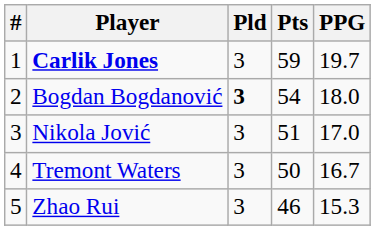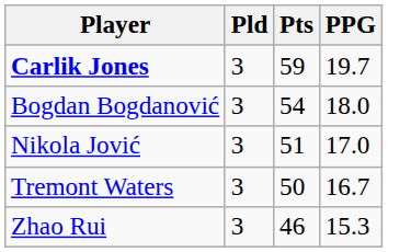 <table class=wikitable width=auto>
 <tr>
-<th>#</th>
 <th>Player</th>
 <th>Pld</th>
 <th>Pts</th>
 <th>PPG</th>
 </tr>
 <tr>
-<td>1</td>
 <td> <strong><a href='#'>Carlik Jones</a></strong></td>
 <td>3</td>
 <td>59</td>
 <td>19.7</td>
 </tr>
 <tr>
-<td>2</td>
 <td> <a href='#'>Bogdan Bogdanović</a></td>
-<td><strong>3</strong></td>
+<td>3</td>
 <td>54</td>
 <td>18.0</td>
 </tr>
 <tr>
-<td>3</td>
 <td> <a href='#'>Nikola Jović</a></td>
 <td>3</td>
 <td>51</td>
 <td>17.0</td>
 </tr>
 <tr>
-<td>4</td>
 <td> <a href='#'>Tremont Waters</a></td>
 <td>3</td>
 <td>50</td>
 <td>16.7</td>
 </tr>
 <tr>
-<td>5</td>
 <td> <a href='#'>Zhao Rui</a></td>
 <td>3</td>
 <td>46</td>
 <td>15.3</td>
 </tr>
 </table>
